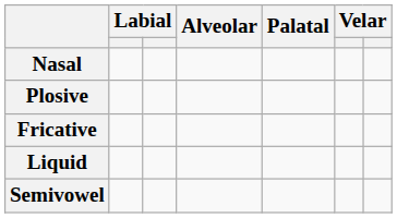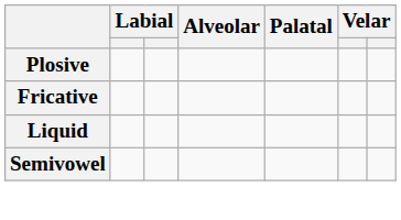 <table class="wikitable" style="text-align:center;">
 <tr>
 <th rowspan="2"></th>
 <th colspan="2">Labial</th>
 <th rowspan="2">Alveolar</th>
 <th rowspan="2">Palatal</th>
 <th colspan="2">Velar</th>
 </tr>
 <tr>
 <th></th>
 <th></th>
 <th></th>
 <th></th>
-</tr>
-<tr>
-<th>Nasal</th>
-<td></td>
-<td></td>
-<td></td>
-<td></td>
-<td></td>
-<td></td>
 </tr>
 <tr>
 <th>Plosive</th>
 <td></td>
 <td></td>
 <td></td>
 <td></td>
 <td></td>
 <td></td>
 </tr>
 <tr>
 <th>Fricative</th>
 <td></td>
 <td></td>
 <td></td>
 <td></td>
 <td></td>
 <td></td>
 </tr>
 <tr>
 <th>Liquid</th>
 <td></td>
 <td></td>
 <td></td>
 <td></td>
 <td></td>
 <td></td>
 </tr>
 <tr>
 <th>Semivowel</th>
 <td></td>
 <td></td>
 <td></td>
 <td></td>
 <td></td>
 <td></td>
 </tr>
 </table>
